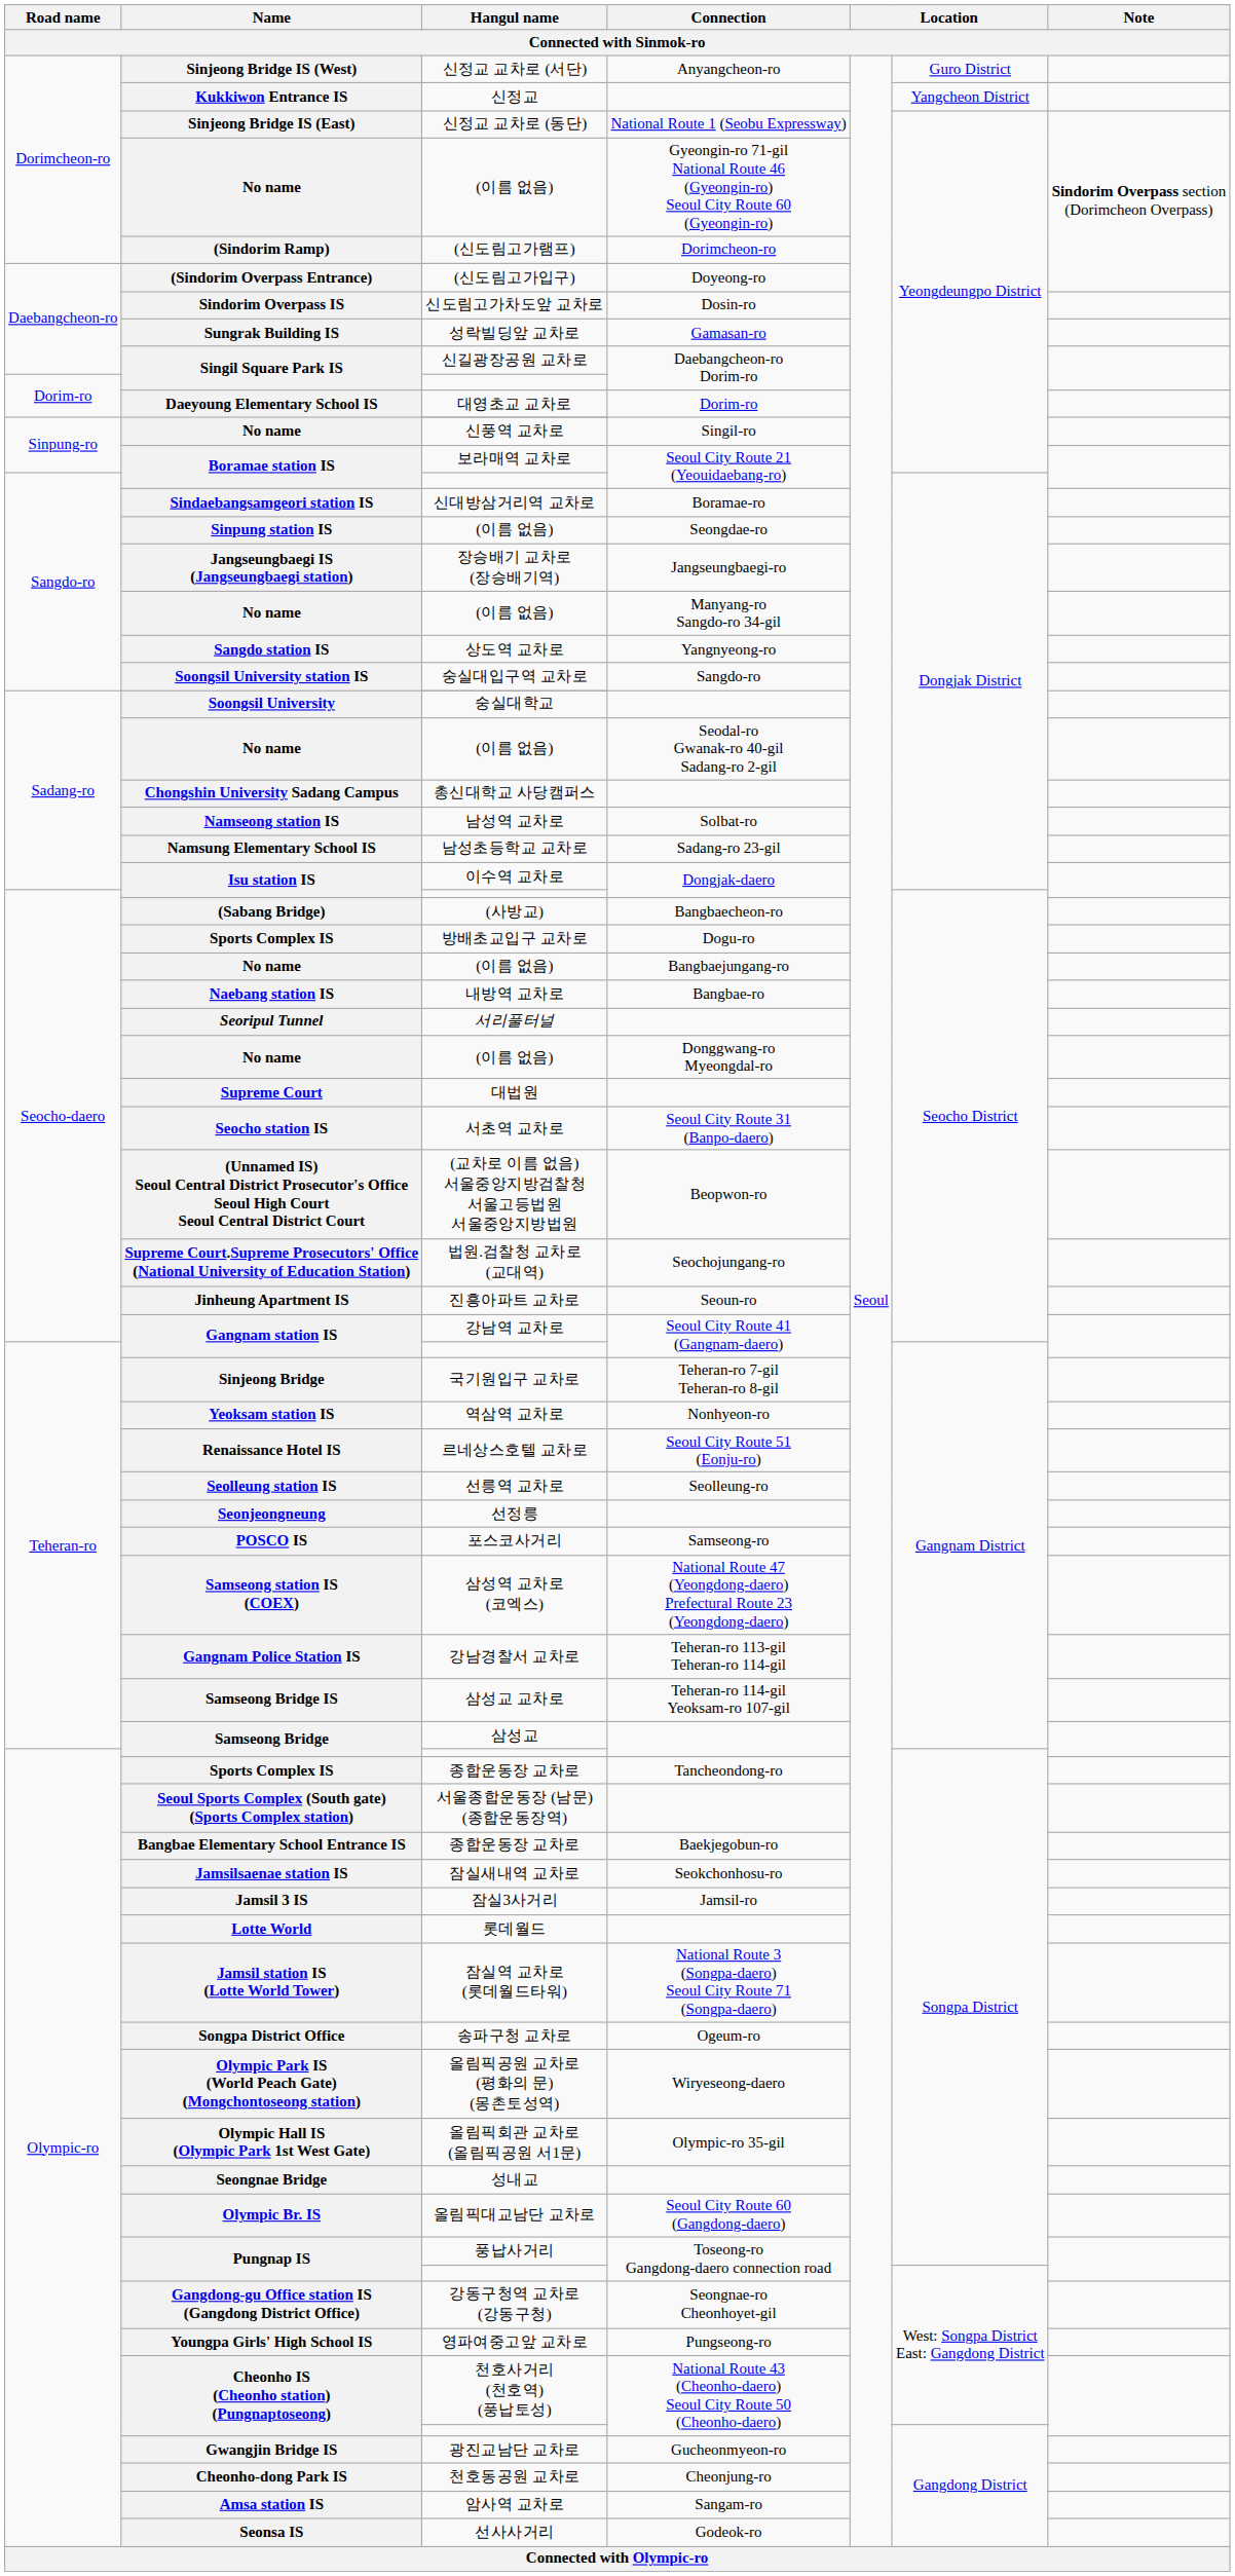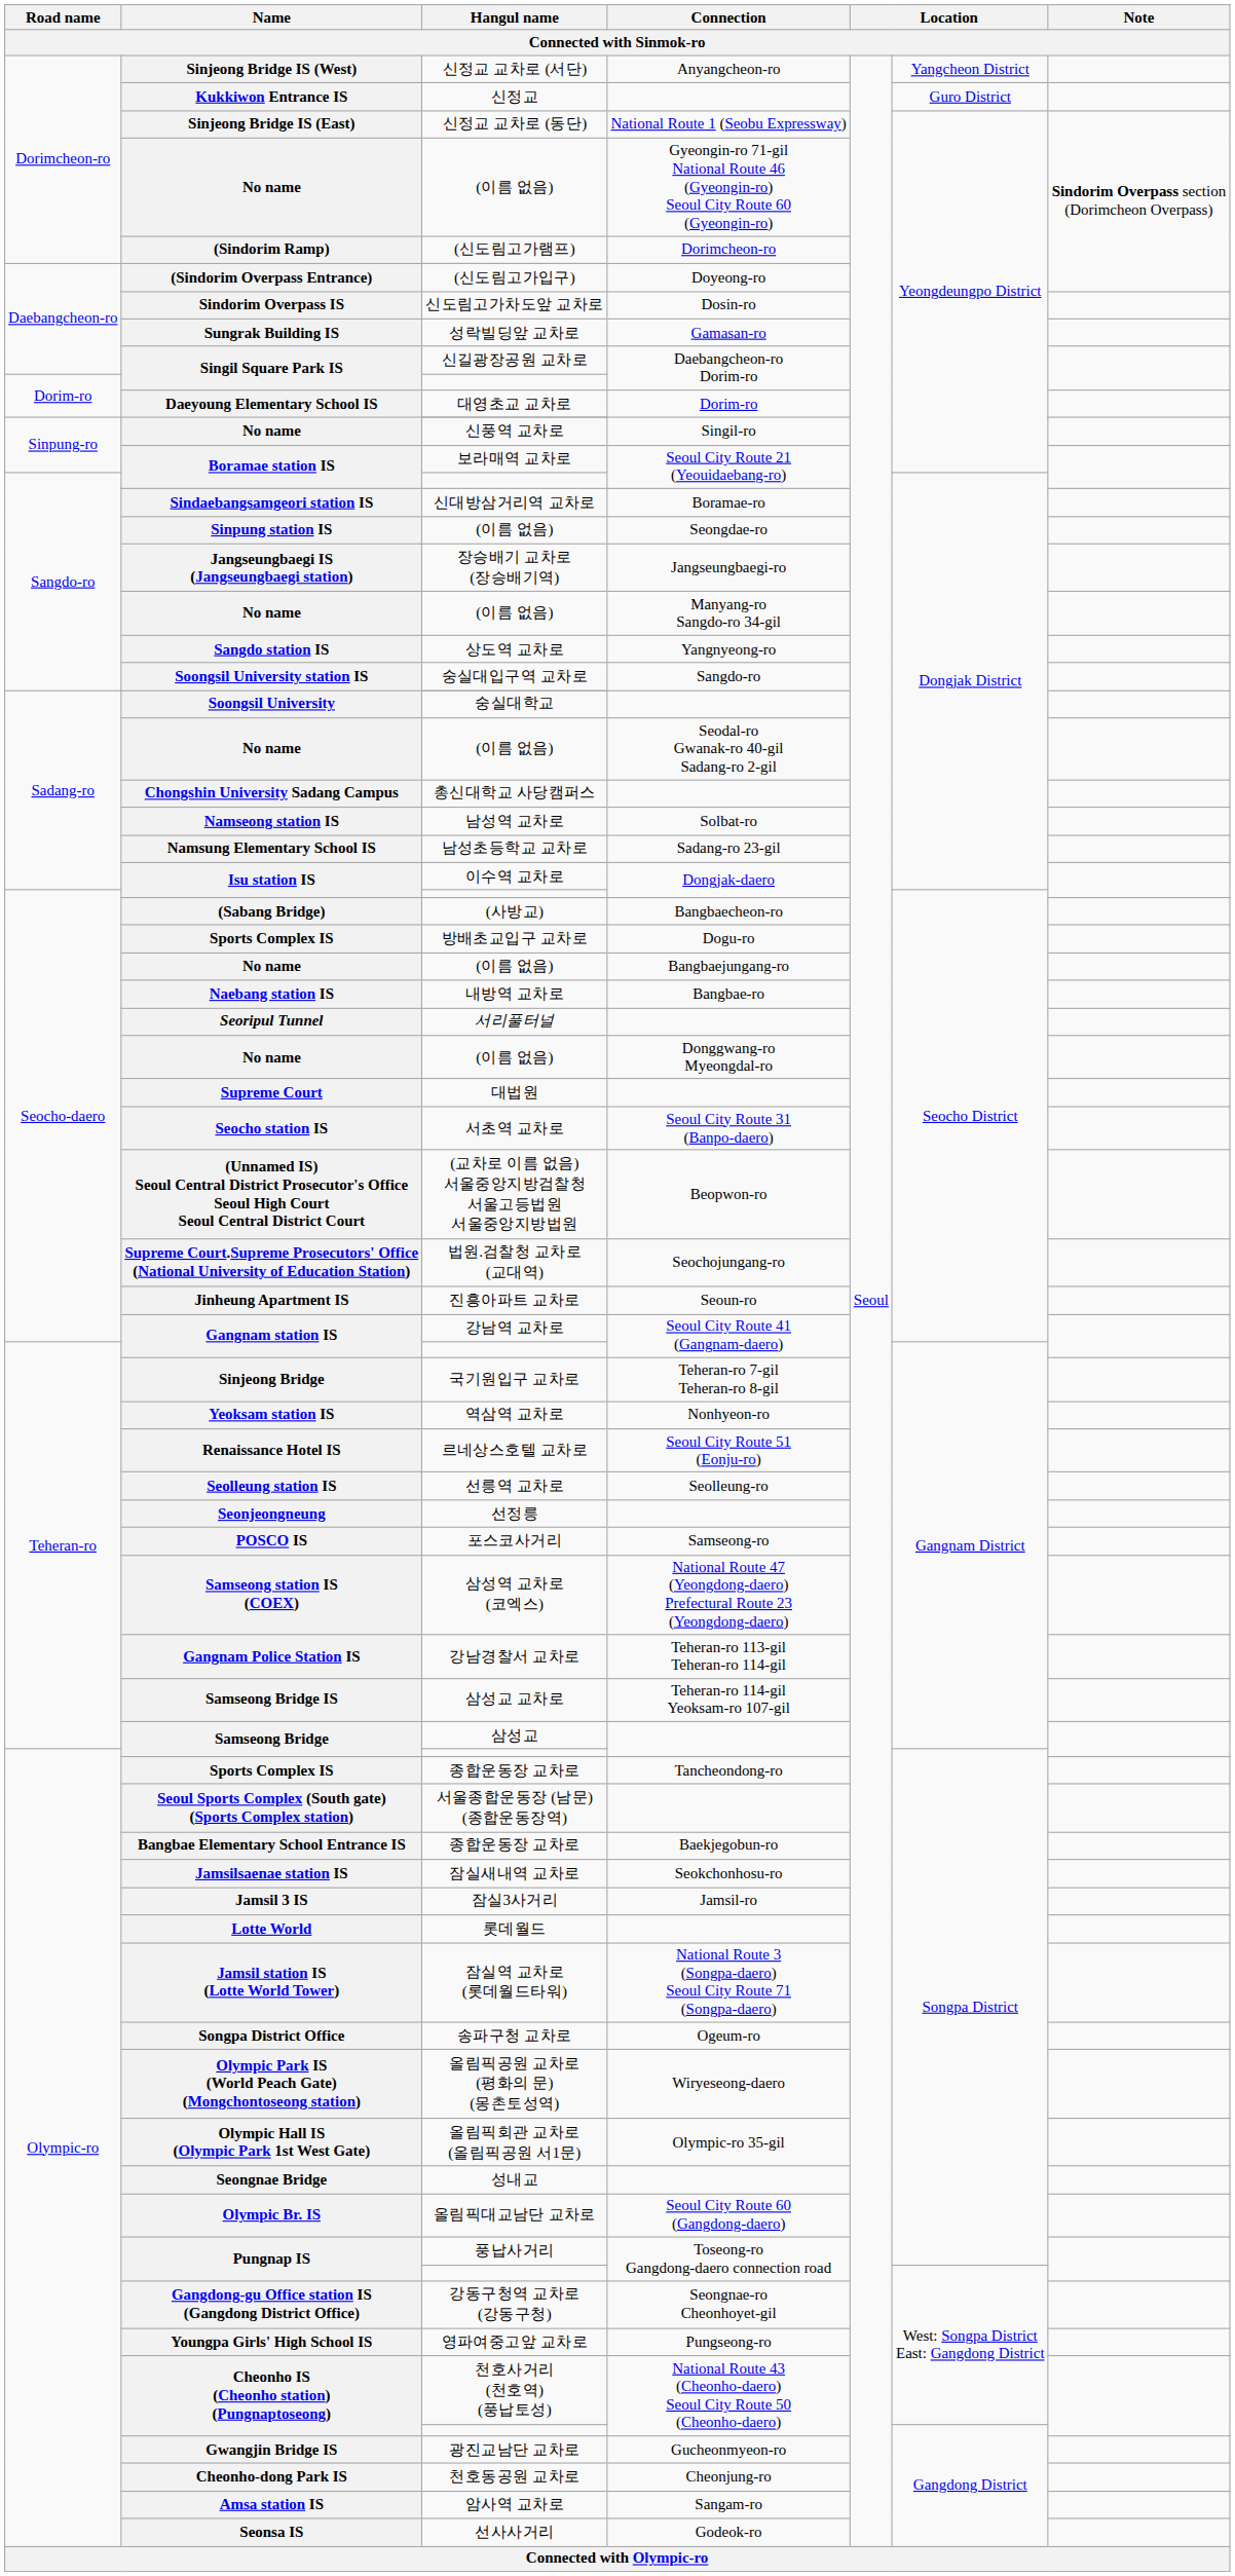 <table class="wikitable" style="font-size: 85%; text-align: center;">
 <tr>
 <th>Road name</th>
 <th>Name </th>
 <th>Hangul name</th>
 <th>Connection</th>
 <th colspan="2">Location</th>
 <th>Note</th>
 </tr>
 <tr>
 <th colspan=7>Connected with Sinmok-ro</th>
 </tr>
 <tr>
 <td rowspan=5><a href='#'>Dorimcheon-ro</a></td>
 <th>Sinjeong Bridge IS (West)</th>
 <td>신정교 교차로 (서단)</td>
 <td>Anyangcheon-ro</td>
 <td style="width:1.2em;" rowspan=76><a href='#'>Seoul</a></td>
-<td><a href='#'>Guro District</a></td>
+<td><a href='#'>Yangcheon District</a></td>
 <td></td>
 </tr>
 <tr>
 <th><a href='#'>Kukkiwon</a> Entrance IS</th>
 <td>신정교</td>
 <td></td>
-<td><a href='#'>Yangcheon District</a></td>
+<td><a href='#'>Guro District</a></td>
 <td></td>
 </tr>
 <tr>
 <th>Sinjeong Bridge IS (East)</th>
 <td>신정교 교차로 (동단)</td>
 <td><a href='#'>National Route 1</a> (<a href='#'>Seobu Expressway</a>)</td>
 <td rowspan=13><a href='#'>Yeongdeungpo District</a></td>
 <td rowspan=5><strong>Sindorim Overpass</strong> section<br>(Dorimcheon Overpass)</td>
 </tr>
 <tr>
 <th>No name</th>
 <td>(이름 없음)</td>
 <td>Gyeongin-ro 71-gil<br><a href='#'>National Route 46</a><br>(<a href='#'>Gyeongin-ro</a>)<br><a href='#'>Seoul City Route 60</a><br>(<a href='#'>Gyeongin-ro</a>)</td>
 </tr>
 <tr>
 <th rowspan=2>(Sindorim Ramp)</th>
 <td>(신도림고가램프)</td>
 <td rowspan=2><a href='#'>Dorimcheon-ro</a></td>
 </tr>
 <tr>
 <td rowspan=5><a href='#'>Daebangcheon-ro</a></td>
 </tr>
 <tr>
 <th>(Sindorim Overpass Entrance)</th>
 <td>(신도림고가입구)</td>
 <td>Doyeong-ro</td>
 </tr>
 <tr>
 <th>Sindorim Overpass IS</th>
 <td>신도림고가차도앞 교차로</td>
 <td>Dosin-ro</td>
 <td></td>
 </tr>
 <tr>
 <th>Sungrak Building IS</th>
 <td>성락빌딩앞 교차로</td>
 <td><a href='#'>Gamasan-ro</a></td>
 <td></td>
 </tr>
 <tr>
 <th rowspan=2>Singil Square Park IS</th>
 <td>신길광장공원 교차로</td>
 <td rowspan=2>Daebangcheon-ro<br>Dorim-ro</td>
 <td rowspan=2></td>
 </tr>
 <tr>
 <td rowspan=2><a href='#'>Dorim-ro</a></td>
 </tr>
 <tr>
 <th rowspan=2>Daeyoung Elementary School IS</th>
 <td>대영초교 교차로</td>
 <td rowspan=2><a href='#'>Dorim-ro</a></td>
 <td rowspan=2></td>
 </tr>
 <tr>
 <td rowspan=3><a href='#'>Sinpung-ro</a></td>
 </tr>
 <tr>
 <th>No name</th>
 <td>신풍역 교차로</td>
 <td>Singil-ro</td>
 <td></td>
 </tr>
 <tr>
 <th rowspan=2><a href='#'>Boramae station</a> IS</th>
 <td>보라매역 교차로</td>
 <td rowspan=2><a href='#'>Seoul City Route 21</a><br>(<a href='#'>Yeouidaebang-ro</a>)</td>
 <td rowspan=2></td>
 </tr>
 <tr>
 <td rowspan=7><a href='#'>Sangdo-ro</a></td>
 <td></td>
 <td rowspan=14><a href='#'>Dongjak District</a></td>
 </tr>
 <tr>
 <th><a href='#'>Sindaebangsamgeori station</a> IS</th>
 <td>신대방삼거리역 교차로</td>
 <td>Boramae-ro</td>
 <td></td>
 </tr>
 <tr>
 <th><a href='#'>Sinpung station</a> IS</th>
 <td>(이름 없음)</td>
 <td>Seongdae-ro</td>
 <td></td>
 </tr>
 <tr>
 <th>Jangseungbaegi IS<br>(<a href='#'>Jangseungbaegi station</a>)</th>
 <td>장승배기 교차로<br>(장승배기역)</td>
 <td>Jangseungbaegi-ro</td>
 <td></td>
 </tr>
 <tr>
 <th>No name</th>
 <td>(이름 없음)</td>
 <td>Manyang-ro<br>Sangdo-ro 34-gil</td>
 <td></td>
 </tr>
 <tr>
 <th><a href='#'>Sangdo station</a> IS</th>
 <td>상도역 교차로</td>
 <td>Yangnyeong-ro</td>
 <td></td>
 </tr>
 <tr>
 <th rowspan=2><a href='#'>Soongsil University station</a> IS</th>
 <td>숭실대입구역 교차로</td>
 <td rowspan=2>Sangdo-ro</td>
 <td rowspan=2></td>
 </tr>
 <tr>
 <td rowspan=7><a href='#'>Sadang-ro</a></td>
 </tr>
 <tr>
 <th><a href='#'>Soongsil University</a></th>
 <td>숭실대학교</td>
 <td></td>
 <td></td>
 </tr>
 <tr>
 <th>No name</th>
 <td>(이름 없음)</td>
 <td>Seodal-ro<br>Gwanak-ro 40-gil<br>Sadang-ro 2-gil</td>
 <td></td>
 </tr>
 <tr>
 <th><a href='#'>Chongshin University</a> Sadang Campus</th>
 <td>총신대학교 사당캠퍼스</td>
 <td></td>
 <td></td>
 </tr>
 <tr>
 <th><a href='#'>Namseong station</a> IS</th>
 <td>남성역 교차로</td>
 <td>Solbat-ro</td>
 <td></td>
 </tr>
 <tr>
 <th>Namsung Elementary School IS</th>
 <td>남성초등학교 교차로</td>
 <td>Sadang-ro 23-gil</td>
 <td></td>
 </tr>
 <tr>
 <th rowspan=2><a href='#'>Isu station</a> IS</th>
 <td>이수역 교차로</td>
 <td rowspan=2><a href='#'>Dongjak-daero</a></td>
 <td rowspan=2></td>
 </tr>
 <tr>
 <td rowspan=13><a href='#'>Seocho-daero</a></td>
 <td></td>
 <td rowspan=13><a href='#'>Seocho District</a></td>
 </tr>
 <tr>
 <th>(Sabang Bridge)</th>
 <td>(사방교)</td>
 <td>Bangbaecheon-ro</td>
 <td></td>
 </tr>
 <tr>
 <th>Sports Complex IS</th>
 <td>방배초교입구 교차로</td>
 <td>Dogu-ro</td>
 <td></td>
 </tr>
 <tr>
 <th>No name</th>
 <td>(이름 없음)</td>
 <td>Bangbaejungang-ro</td>
 <td></td>
 </tr>
 <tr>
 <th><a href='#'>Naebang station</a> IS</th>
 <td>내방역 교차로</td>
 <td>Bangbae-ro</td>
 <td></td>
 </tr>
 <tr>
 <th><em>Seoripul Tunnel</em></th>
 <td><em>서리풀터널</em></td>
 <td></td>
 <td><em> </em></td>
 </tr>
 <tr>
 <th>No name</th>
 <td>(이름 없음)</td>
 <td>Donggwang-ro<br>Myeongdal-ro</td>
 <td></td>
 </tr>
 <tr>
 <th><a href='#'>Supreme Court</a></th>
 <td>대법원</td>
 <td></td>
 <td></td>
 </tr>
 <tr>
 <th><a href='#'>Seocho station</a> IS</th>
 <td>서초역 교차로</td>
 <td><a href='#'>Seoul City Route 31</a><br>(<a href='#'>Banpo-daero</a>)</td>
 <td></td>
 </tr>
 <tr>
 <th>(Unnamed IS)<br>Seoul Central District Prosecutor's Office<br>Seoul High Court<br>Seoul Central District Court</th>
 <td>(교차로 이름 없음)<br>서울중앙지방검찰청<br>서울고등법원<br>서울중앙지방법원</td>
 <td>Beopwon-ro</td>
 <td></td>
 </tr>
 <tr>
 <th><a href='#'>Supreme Court</a>.<a href='#'>Supreme Prosecutors' Office</a><br>(<a href='#'>National University of Education Station</a>)</th>
 <td>법원.검찰청 교차로<br>(교대역)</td>
 <td>Seochojungang-ro</td>
 <td></td>
 </tr>
 <tr>
 <th>Jinheung Apartment IS</th>
 <td>진흥아파트 교차로</td>
 <td>Seoun-ro</td>
 <td></td>
 </tr>
 <tr>
 <th rowspan=2><a href='#'>Gangnam station</a> IS</th>
 <td>강남역 교차로</td>
 <td rowspan=2><a href='#'>Seoul City Route 41</a><br>(<a href='#'>Gangnam-daero</a>)</td>
 <td rowspan=2></td>
 </tr>
 <tr>
 <td rowspan=11><a href='#'>Teheran-ro</a></td>
 <td></td>
 <td rowspan=11><a href='#'>Gangnam District</a></td>
 </tr>
 <tr>
 <th>Sinjeong Bridge</th>
 <td>국기원입구 교차로</td>
 <td>Teheran-ro 7-gil<br>Teheran-ro 8-gil</td>
 <td></td>
 </tr>
 <tr>
 <th><a href='#'>Yeoksam station</a> IS</th>
 <td>역삼역 교차로</td>
 <td>Nonhyeon-ro</td>
 <td></td>
 </tr>
 <tr>
 <th>Renaissance Hotel IS</th>
 <td>르네상스호텔 교차로</td>
 <td><a href='#'>Seoul City Route 51</a><br>(<a href='#'>Eonju-ro</a>)</td>
 <td></td>
 </tr>
 <tr>
 <th><a href='#'>Seolleung station</a> IS</th>
 <td>선릉역 교차로</td>
 <td>Seolleung-ro</td>
 <td></td>
 </tr>
 <tr>
 <th><a href='#'>Seonjeongneung</a></th>
 <td>선정릉</td>
 <td></td>
 <td></td>
 </tr>
 <tr>
 <th><a href='#'>POSCO</a> IS</th>
 <td>포스코사거리</td>
 <td>Samseong-ro</td>
 <td></td>
 </tr>
 <tr>
 <th><a href='#'>Samseong station</a> IS<br>(<a href='#'>COEX</a>)</th>
 <td>삼성역 교차로<br>(코엑스)</td>
 <td><a href='#'>National Route 47</a><br>(<a href='#'>Yeongdong-daero</a>)<br><a href='#'>Prefectural Route 23</a><br>(<a href='#'>Yeongdong-daero</a>)</td>
 <td></td>
 </tr>
 <tr>
 <th><a href='#'>Gangnam Police Station</a> IS</th>
 <td>강남경찰서 교차로</td>
 <td>Teheran-ro 113-gil<br>Teheran-ro 114-gil</td>
 <td></td>
 </tr>
 <tr>
 <th>Samseong Bridge IS</th>
 <td>삼성교 교차로</td>
 <td>Teheran-ro 114-gil<br>Yeoksam-ro 107-gil</td>
 <td></td>
 </tr>
 <tr>
 <th rowspan=2>Samseong Bridge</th>
 <td>삼성교</td>
 <td rowspan=2></td>
 <td rowspan=2></td>
 </tr>
 <tr>
 <td rowspan=23><a href='#'>Olympic-ro</a></td>
 <td></td>
 <td rowspan=14><a href='#'>Songpa District</a></td>
 </tr>
 <tr>
 <th>Sports Complex IS</th>
 <td>종합운동장 교차로</td>
 <td>Tancheondong-ro</td>
 <td></td>
 </tr>
 <tr>
 <th><a href='#'>Seoul Sports Complex</a> (South gate)<br>(<a href='#'>Sports Complex station</a>)</th>
 <td>서울종합운동장 (남문)<br>(종합운동장역)</td>
 <td></td>
 <td></td>
 </tr>
 <tr>
 <th>Bangbae Elementary School Entrance IS</th>
 <td>종합운동장 교차로</td>
 <td>Baekjegobun-ro</td>
 <td></td>
 </tr>
 <tr>
 <th><a href='#'>Jamsilsaenae station</a> IS</th>
 <td>잠실새내역 교차로</td>
 <td>Seokchonhosu-ro</td>
 <td></td>
 </tr>
 <tr>
 <th>Jamsil 3 IS</th>
 <td>잠실3사거리</td>
 <td>Jamsil-ro</td>
 <td></td>
 </tr>
 <tr>
 <th><a href='#'>Lotte World</a></th>
 <td>롯데월드</td>
 <td></td>
 <td></td>
 </tr>
 <tr>
 <th><a href='#'>Jamsil station</a> IS<br>(<a href='#'>Lotte World Tower</a>)</th>
 <td>잠실역 교차로<br>(롯데월드타워)</td>
 <td><a href='#'>National Route 3</a><br>(<a href='#'>Songpa-daero</a>)<br><a href='#'>Seoul City Route 71</a><br>(<a href='#'>Songpa-daero</a>)</td>
 <td></td>
 </tr>
 <tr>
 <th>Songpa District Office</th>
 <td>송파구청 교차로</td>
 <td>Ogeum-ro</td>
 <td></td>
 </tr>
 <tr>
 <th><a href='#'>Olympic Park</a> IS<br>(World Peach Gate)<br>(<a href='#'>Mongchontoseong station</a>)</th>
 <td>올림픽공원 교차로<br>(평화의 문)<br>(몽촌토성역)</td>
 <td>Wiryeseong-daero</td>
 <td></td>
 </tr>
 <tr>
 <th>Olympic Hall IS<br>(<a href='#'>Olympic Park</a> 1st West Gate)</th>
 <td>올림픽회관 교차로<br>(올림픽공원 서1문)</td>
 <td>Olympic-ro 35-gil</td>
 <td></td>
 </tr>
 <tr>
 <th>Seongnae Bridge</th>
 <td>성내교</td>
 <td></td>
 <td></td>
 </tr>
 <tr>
 <th><a href='#'>Olympic Br. IS</a></th>
 <td>올림픽대교남단 교차로</td>
 <td><a href='#'>Seoul City Route 60</a><br>(<a href='#'>Gangdong-daero</a>)</td>
 <td></td>
 </tr>
 <tr>
 <th rowspan=2>Pungnap IS</th>
 <td>풍납사거리</td>
 <td rowspan=2>Toseong-ro<br>Gangdong-daero connection road</td>
 <td rowspan=2></td>
 </tr>
 <tr>
 <td></td>
 <td rowspan=4>West: <a href='#'>Songpa District</a><br>East: <a href='#'>Gangdong District</a></td>
 </tr>
 <tr>
 <th><a href='#'>Gangdong-gu Office station</a> IS<br>(Gangdong District Office)</th>
 <td>강동구청역 교차로<br>(강동구청)</td>
 <td>Seongnae-ro<br>Cheonhoyet-gil</td>
 <td></td>
 </tr>
 <tr>
 <th>Youngpa Girls' High School IS</th>
 <td>영파여중고앞 교차로</td>
 <td>Pungseong-ro</td>
 <td></td>
 </tr>
 <tr>
 <th rowspan=2>Cheonho IS<br>(<a href='#'>Cheonho station</a>)<br>(<a href='#'>Pungnaptoseong</a>)</th>
 <td>천호사거리<br>(천호역)<br>(풍납토성)</td>
 <td rowspan=2><a href='#'>National Route 43</a><br>(<a href='#'>Cheonho-daero</a>)<br><a href='#'>Seoul City Route 50</a><br>(<a href='#'>Cheonho-daero</a>)</td>
 <td rowspan=2></td>
 </tr>
 <tr>
 <td></td>
 <td rowspan=5><a href='#'>Gangdong District</a></td>
 </tr>
 <tr>
 <th>Gwangjin Bridge IS</th>
 <td>광진교남단 교차로</td>
 <td>Gucheonmyeon-ro</td>
 <td></td>
 </tr>
 <tr>
 <th>Cheonho-dong Park IS</th>
 <td>천호동공원 교차로</td>
 <td>Cheonjung-ro</td>
 <td></td>
 </tr>
 <tr>
 <th><a href='#'>Amsa station</a> IS</th>
 <td>암사역 교차로</td>
 <td>Sangam-ro</td>
 <td></td>
 </tr>
 <tr>
 <th>Seonsa IS</th>
 <td>선사사거리</td>
 <td>Godeok-ro</td>
 <td></td>
 </tr>
 <tr>
 <th colspan=7>Connected with <a href='#'>Olympic-ro</a></th>
 </tr>
 </table>
